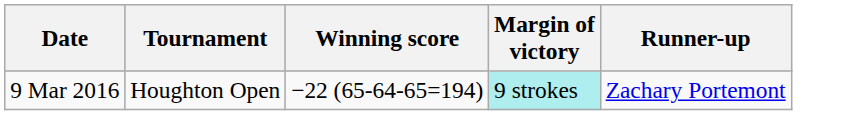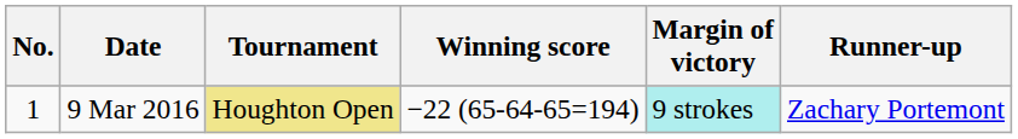 <table class="wikitable" style="font-size:95%;">
 <tr>
+<th>No.</th>
 <th>Date</th>
 <th>Tournament</th>
 <th>Winning score</th>
 <th>Margin of<br>victory</th>
 <th>Runner-up</th>
 </tr>
 <tr>
+<td align=center>1</td>
 <td align=right>9 Mar 2016</td>
-<td>Houghton Open</td>
+<td style="background: khaki;">Houghton Open</td>
 <td>−22 (65-64-65=194)</td>
 <td style="background: paleturquoise;">9 strokes</td>
 <td> <a href='#'>Zachary Portemont</a></td>
 </tr>
 </table>
